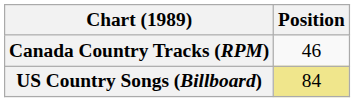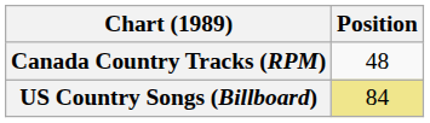 <table class="wikitable sortable plainrowheaders" style="text-align:center">
 <tr>
 <th>Chart (1989)</th>
 <th>Position</th>
 </tr>
 <tr>
 <th scope="row">Canada Country Tracks (<em>RPM</em>)</th>
-<td>46</td>
+<td>48</td>
 </tr>
 <tr>
 <th scope="row">US Country Songs (<em>Billboard</em>)</th>
 <td style="background: khaki;">84</td>
 </tr>
 </table>
